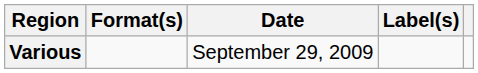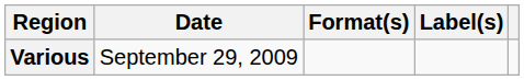 <table class="wikitable plainrowheaders">
 <tr>
 <th scope="col">Region</th>
+<th scope="col">Date</th>
 <th scope="col">Format(s)</th>
-<th scope="col">Date</th>
 <th scope="col">Label(s)</th>
 <th scope="col"></th>
 </tr>
 <tr>
 <th scope="row">Various</th>
+<td>September 29, 2009</td>
 <td></td>
-<td>September 29, 2009</td>
 <td></td>
 <td align="center"></td>
 </tr>
 </table>
